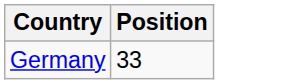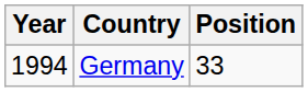 <table class="wikitable">
 <tr>
+<th>Year</th>
 <th>Country</th>
 <th>Position</th>
 </tr>
 <tr>
+<td>1994</td>
 <td><a href='#'>Germany</a></td>
 <td>33</td>
 </tr>
 </table>
